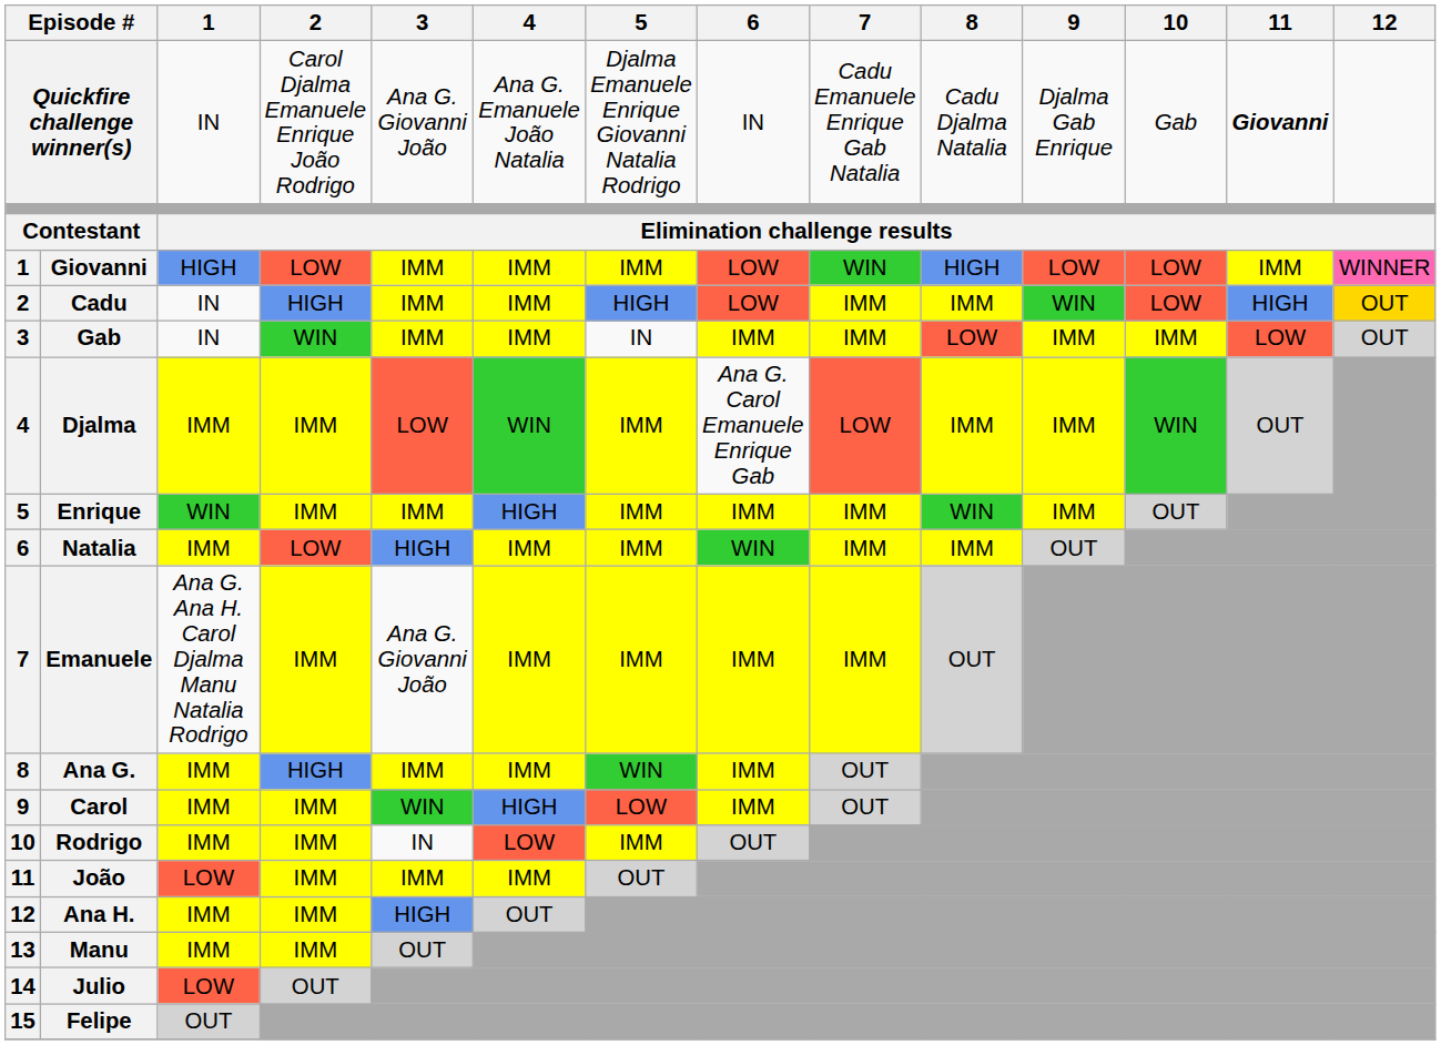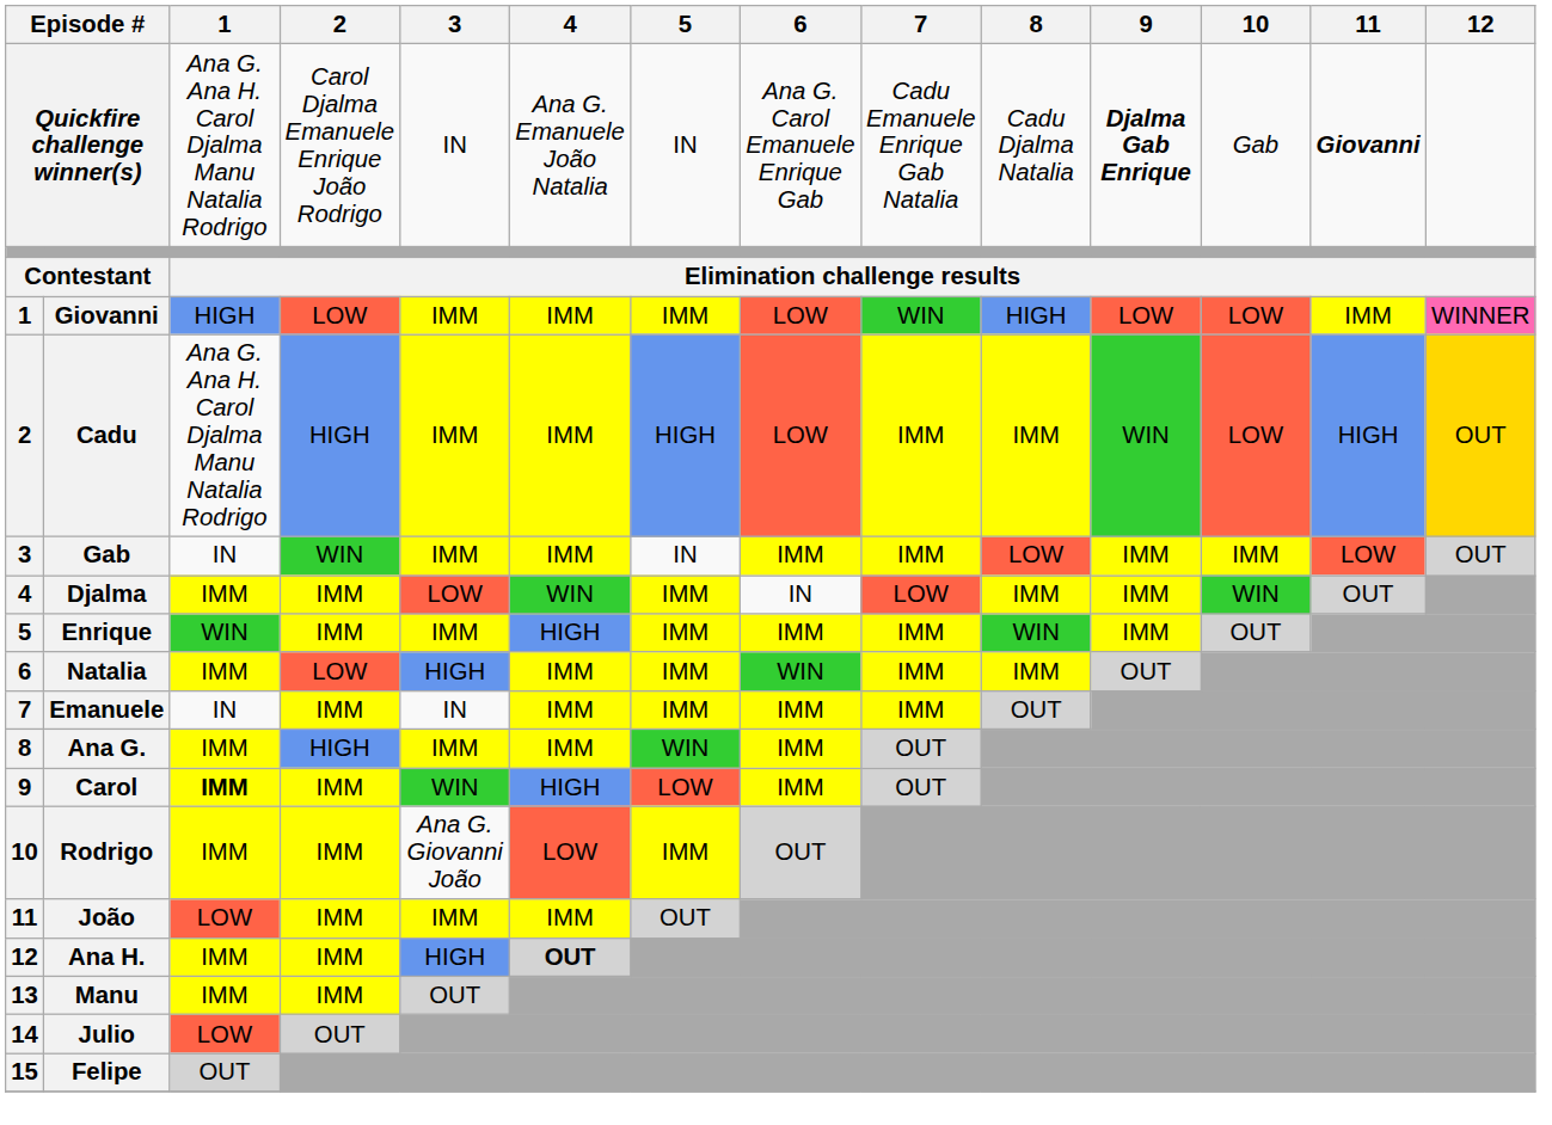 <table class="wikitable" style="text-align:center; font-size:100%;">
 <tr>
 <th colspan=2>Episode #</th>
 <th width=065>1</th>
 <th width=065>2</th>
 <th width=065>3</th>
 <th width=065>4</th>
 <th width=065>5</th>
 <th width=065>6</th>
 <th width=065>7</th>
 <th width=065>8</th>
 <th width=065>9</th>
 <th width=065>10</th>
 <th width=065>11</th>
 <th width=065>12</th>
 </tr>
 <tr>
 <th colspan=02><em>Quickfire<br>challenge<br>winner(s)</em></th>
+<td><em>Ana G.<br>Ana H.<br>Carol<br>Djalma<br>Manu<br>Natalia<br>Rodrigo</em></td>
+<td><em>Carol<br>Djalma<br>Emanuele<br>Enrique<br>João<br>Rodrigo</em></td>
 <td>IN</td>
-<td><em>Carol<br>Djalma<br>Emanuele<br>Enrique<br>João<br>Rodrigo</em></td>
-<td><em>Ana G.<br>Giovanni<br>João</em></td>
 <td><em>Ana G.<br>Emanuele<br>João<br>Natalia</em></td>
-<td><em>Djalma<br>Emanuele<br>Enrique<br>Giovanni<br>Natalia<br>Rodrigo</em></td>
 <td>IN</td>
+<td><em>Ana G.<br>Carol<br>Emanuele<br>Enrique<br>Gab</em></td>
 <td><em>Cadu<br>Emanuele<br>Enrique<br>Gab<br>Natalia</em></td>
 <td><em>Cadu<br>Djalma<br>Natalia</em></td>
-<td><em>Djalma<br>Gab<br>Enrique</em></td>
+<td><strong><em>Djalma<br>Gab<br>Enrique</em></strong></td>
 <td><em>Gab</em></td>
 <td><strong><em>Giovanni</em></strong></td>
 <td></td>
 </tr>
 <tr>
 <td colspan=14 bgcolor=A9A9A9></td>
 </tr>
 <tr>
 <th colspan=02>Contestant</th>
 <th colspan=12>Elimination challenge results</th>
 </tr>
 <tr>
 <th>1</th>
 <th>Giovanni</th>
 <td bgcolor=6495ED>HIGH</td>
 <td bgcolor=FF6347>LOW</td>
 <td bgcolor=FFFF00>IMM</td>
 <td bgcolor=FFFF00>IMM</td>
 <td bgcolor=FFFF00>IMM</td>
 <td bgcolor=FF6347>LOW</td>
 <td bgcolor=32CD32>WIN</td>
 <td bgcolor=6495ED>HIGH</td>
 <td bgcolor=FF6347>LOW</td>
 <td bgcolor=FF6347>LOW</td>
 <td bgcolor=FFFF00>IMM</td>
 <td bgcolor=FF69B4>WINNER</td>
 </tr>
 <tr>
 <th>2</th>
 <th>Cadu</th>
-<td>IN</td>
+<td><em>Ana G.<br>Ana H.<br>Carol<br>Djalma<br>Manu<br>Natalia<br>Rodrigo</em></td>
 <td bgcolor=6495ED>HIGH</td>
 <td bgcolor=FFFF00>IMM</td>
 <td bgcolor=FFFF00>IMM</td>
 <td bgcolor=6495ED>HIGH</td>
 <td bgcolor=FF6347>LOW</td>
 <td bgcolor=FFFF00>IMM</td>
 <td bgcolor=FFFF00>IMM</td>
 <td bgcolor=32CD32>WIN</td>
 <td bgcolor=FF6347>LOW</td>
 <td bgcolor=6495ED>HIGH</td>
 <td bgcolor=FFD700>OUT</td>
 </tr>
 <tr>
 <th>3</th>
 <th>Gab</th>
 <td>IN</td>
 <td bgcolor=32CD32>WIN</td>
 <td bgcolor=FFFF00>IMM</td>
 <td bgcolor=FFFF00>IMM</td>
 <td>IN</td>
 <td bgcolor=FFFF00>IMM</td>
 <td bgcolor=FFFF00>IMM</td>
 <td bgcolor=FF6347>LOW</td>
 <td bgcolor=FFFF00>IMM</td>
 <td bgcolor=FFFF00>IMM</td>
 <td bgcolor=FF6347>LOW</td>
 <td bgcolor=D3D3D3>OUT</td>
 </tr>
 <tr>
 <th>4</th>
 <th>Djalma</th>
 <td bgcolor=FFFF00>IMM</td>
 <td bgcolor=FFFF00>IMM</td>
 <td bgcolor=FF6347>LOW</td>
 <td bgcolor=32CD32>WIN</td>
 <td bgcolor=FFFF00>IMM</td>
-<td><em>Ana G.<br>Carol<br>Emanuele<br>Enrique<br>Gab</em></td>
+<td>IN</td>
 <td bgcolor=FF6347>LOW</td>
 <td bgcolor=FFFF00>IMM</td>
 <td bgcolor=FFFF00>IMM</td>
 <td bgcolor=32CD32>WIN</td>
 <td bgcolor=D3D3D3>OUT</td>
 <td bgcolor=A9A9A9></td>
 </tr>
 <tr>
 <th>5</th>
 <th>Enrique</th>
 <td bgcolor=32CD32>WIN</td>
 <td bgcolor=FFFF00>IMM</td>
 <td bgcolor=FFFF00>IMM</td>
 <td bgcolor=6495ED>HIGH</td>
 <td bgcolor=FFFF00>IMM</td>
 <td bgcolor=FFFF00>IMM</td>
 <td bgcolor=FFFF00>IMM</td>
 <td bgcolor=32CD32>WIN</td>
 <td bgcolor=FFFF00>IMM</td>
 <td bgcolor=D3D3D3>OUT</td>
 <td bgcolor=A9A9A9 colspan=2></td>
 </tr>
 <tr>
 <th>6</th>
 <th>Natalia</th>
 <td bgcolor=FFFF00>IMM</td>
 <td bgcolor=FF6347>LOW</td>
 <td bgcolor=6495ED>HIGH</td>
 <td bgcolor=FFFF00>IMM</td>
 <td bgcolor=FFFF00>IMM</td>
 <td bgcolor=32CD32>WIN</td>
 <td bgcolor=FFFF00>IMM</td>
 <td bgcolor=FFFF00>IMM</td>
 <td bgcolor=D3D3D3>OUT</td>
 <td bgcolor=A9A9A9 colspan=3></td>
 </tr>
 <tr>
 <th>7</th>
 <th>Emanuele</th>
-<td><em>Ana G.<br>Ana H.<br>Carol<br>Djalma<br>Manu<br>Natalia<br>Rodrigo</em></td>
+<td>IN</td>
 <td bgcolor=FFFF00>IMM</td>
-<td><em>Ana G.<br>Giovanni<br>João</em></td>
+<td>IN</td>
 <td bgcolor=FFFF00>IMM</td>
 <td bgcolor=FFFF00>IMM</td>
 <td bgcolor=FFFF00>IMM</td>
 <td bgcolor=FFFF00>IMM</td>
 <td bgcolor=D3D3D3>OUT</td>
 <td bgcolor=A9A9A9 colspan=4></td>
 </tr>
 <tr>
 <th>8</th>
 <th>Ana G.</th>
 <td bgcolor=FFFF00>IMM</td>
 <td bgcolor=6495ED>HIGH</td>
 <td bgcolor=FFFF00>IMM</td>
 <td bgcolor=FFFF00>IMM</td>
 <td bgcolor=32CD32>WIN</td>
 <td bgcolor=FFFF00>IMM</td>
 <td bgcolor=D3D3D3>OUT</td>
 <td bgcolor=A9A9A9 colspan=5></td>
 </tr>
 <tr>
 <th>9</th>
 <th>Carol</th>
-<td bgcolor=FFFF00>IMM</td>
+<td bgcolor=FFFF00><strong>IMM</strong></td>
 <td bgcolor=FFFF00>IMM</td>
 <td bgcolor=32CD32>WIN</td>
 <td bgcolor=6495ED>HIGH</td>
 <td bgcolor=FF6347>LOW</td>
 <td bgcolor=FFFF00>IMM</td>
 <td bgcolor=D3D3D3>OUT</td>
 <td bgcolor=A9A9A9 colspan=5></td>
 </tr>
 <tr>
 <th>10</th>
 <th>Rodrigo</th>
 <td bgcolor=FFFF00>IMM</td>
 <td bgcolor=FFFF00>IMM</td>
-<td>IN</td>
+<td><em>Ana G.<br>Giovanni<br>João</em></td>
 <td bgcolor=FF6347>LOW</td>
 <td bgcolor=FFFF00>IMM</td>
 <td bgcolor=D3D3D3>OUT</td>
 <td bgcolor=A9A9A9 colspan=6></td>
 </tr>
 <tr>
 <th>11</th>
 <th>João</th>
 <td bgcolor=FF6347>LOW</td>
 <td bgcolor=FFFF00>IMM</td>
 <td bgcolor=FFFF00>IMM</td>
 <td bgcolor=FFFF00>IMM</td>
 <td bgcolor=D3D3D3>OUT</td>
 <td bgcolor=A9A9A9 colspan=7></td>
 </tr>
 <tr>
 <th>12</th>
 <th>Ana H.</th>
 <td bgcolor=FFFF00>IMM</td>
 <td bgcolor=FFFF00>IMM</td>
 <td bgcolor=6495ED>HIGH</td>
-<td bgcolor=D3D3D3>OUT</td>
+<td bgcolor=D3D3D3><strong>OUT</strong></td>
 <td bgcolor=A9A9A9 colspan=8></td>
 </tr>
 <tr>
 <th>13</th>
 <th>Manu</th>
 <td bgcolor=FFFF00>IMM</td>
 <td bgcolor=FFFF00>IMM</td>
 <td bgcolor=D3D3D3>OUT</td>
 <td bgcolor=A9A9A9 colspan=9></td>
 </tr>
 <tr>
 <th>14</th>
 <th>Julio</th>
 <td bgcolor=FF6347>LOW</td>
 <td bgcolor=D3D3D3>OUT</td>
 <td bgcolor=A9A9A9 colspan=10></td>
 </tr>
 <tr>
 <th>15</th>
 <th>Felipe</th>
 <td bgcolor=D3D3D3>OUT</td>
 <td bgcolor=A9A9A9 colspan=11></td>
 </tr>
 <tr>
 </tr>
 </table>
